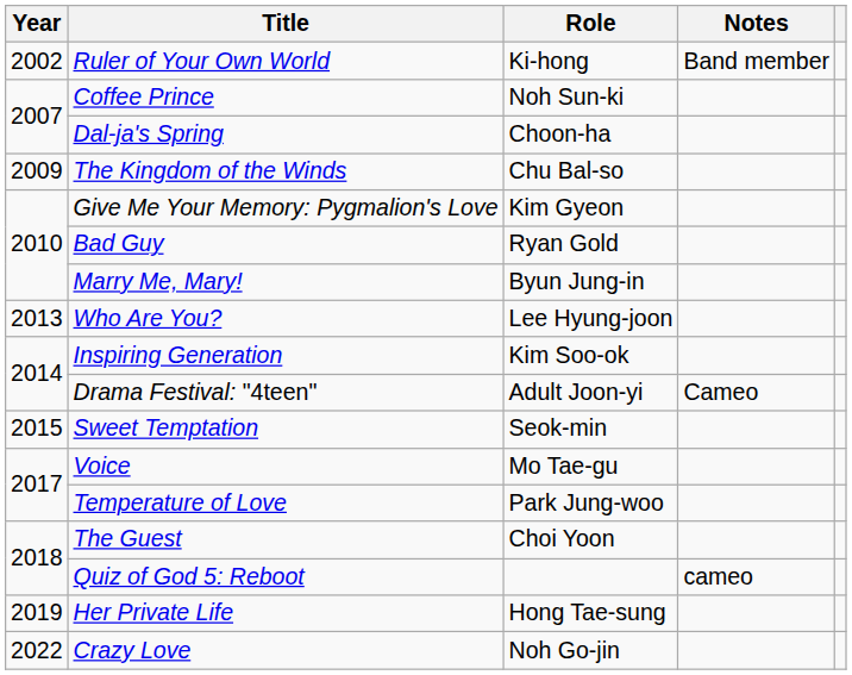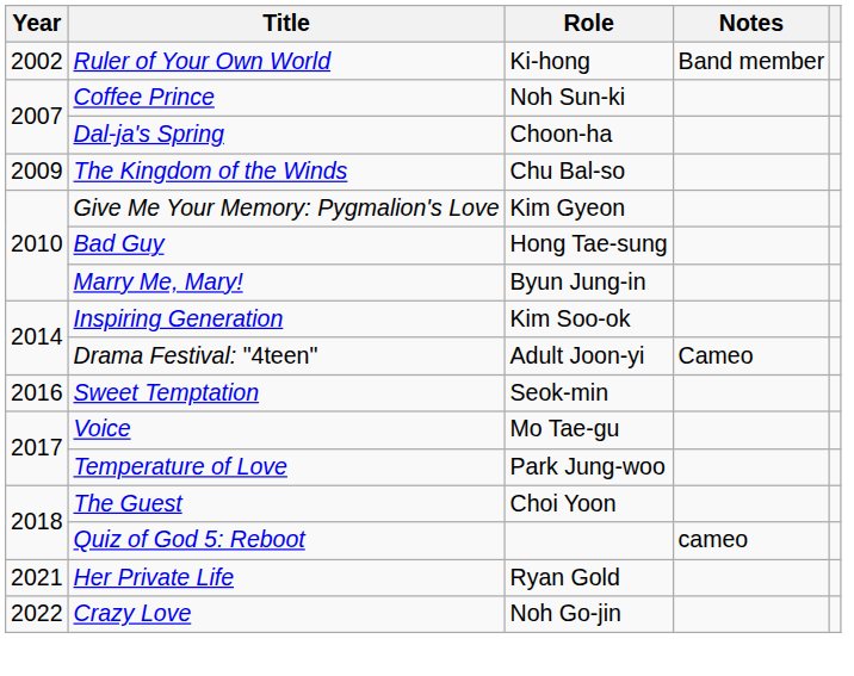 <table class="wikitable sortable">
 <tr>
 <th>Year</th>
 <th>Title</th>
 <th>Role</th>
 <th>Notes</th>
 <th></th>
 </tr>
 <tr>
 <td>2002</td>
 <td><em><a href='#'>Ruler of Your Own World</a></em></td>
 <td>Ki-hong</td>
 <td>Band member</td>
 <td></td>
 </tr>
 <tr>
 <td rowspan=2>2007</td>
 <td><em><a href='#'>Coffee Prince</a></em></td>
 <td>Noh Sun-ki</td>
 <td></td>
 <td></td>
 </tr>
 <tr>
 <td><em><a href='#'>Dal-ja's Spring</a></em></td>
 <td>Choon-ha</td>
 <td></td>
 <td></td>
 </tr>
 <tr>
 <td>2009</td>
 <td><em><a href='#'>The Kingdom of the Winds</a></em></td>
 <td>Chu Bal-so</td>
 <td></td>
 <td></td>
 </tr>
 <tr>
 <td rowspan=3>2010</td>
 <td><em>Give Me Your Memory: Pygmalion's Love</em></td>
 <td>Kim Gyeon</td>
 <td></td>
 <td></td>
 </tr>
 <tr>
 <td><em><a href='#'>Bad Guy</a></em></td>
-<td>Ryan Gold</td>
+<td>Hong Tae-sung</td>
 <td></td>
 <td></td>
 </tr>
 <tr>
 <td><em><a href='#'>Marry Me, Mary!</a></em></td>
 <td>Byun Jung-in</td>
-<td></td>
-<td></td>
-</tr>
-<tr>
-<td>2013</td>
-<td><em><a href='#'>Who Are You?</a></em></td>
-<td>Lee Hyung-joon</td>
 <td></td>
 <td></td>
 </tr>
 <tr>
 <td rowspan=2>2014</td>
 <td><em><a href='#'>Inspiring Generation</a></em></td>
 <td>Kim Soo-ok</td>
 <td></td>
 <td></td>
 </tr>
 <tr>
 <td><em>Drama Festival:</em> "4teen"</td>
 <td>Adult Joon-yi</td>
 <td>Cameo</td>
 <td></td>
 </tr>
 <tr>
-<td>2015</td>
+<td>2016</td>
 <td><em><a href='#'>Sweet Temptation</a></em></td>
 <td>Seok-min</td>
 <td></td>
 <td></td>
 </tr>
 <tr>
 <td rowspan=2>2017</td>
 <td><em><a href='#'>Voice</a></em></td>
 <td>Mo Tae-gu</td>
 <td></td>
 <td></td>
 </tr>
 <tr>
 <td><em><a href='#'>Temperature of Love</a></em></td>
 <td>Park Jung-woo</td>
 <td></td>
 <td></td>
 </tr>
 <tr>
 <td rowspan=2>2018</td>
 <td><em><a href='#'>The Guest</a></em></td>
 <td>Choi Yoon</td>
 <td></td>
 <td></td>
 </tr>
 <tr>
 <td><em><a href='#'>Quiz of God 5: Reboot</a></em></td>
 <td></td>
 <td>cameo</td>
 <td></td>
 </tr>
 <tr>
-<td>2019</td>
+<td>2021</td>
 <td><em><a href='#'>Her Private Life</a></em></td>
-<td>Hong Tae-sung</td>
+<td>Ryan Gold</td>
 <td></td>
 <td></td>
 </tr>
 <tr>
 <td>2022</td>
 <td><em><a href='#'>Crazy Love</a></em></td>
 <td>Noh Go-jin</td>
 <td></td>
 <td></td>
 </tr>
 </table>
